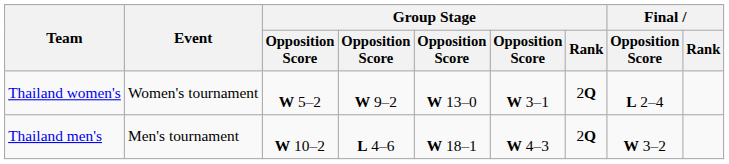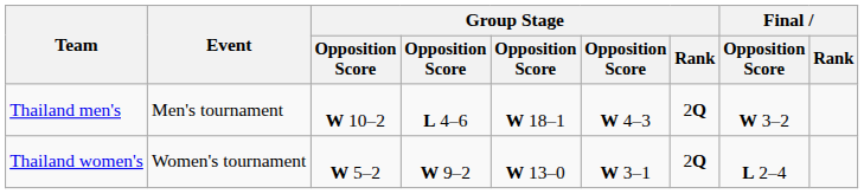 <table class="wikitable" style="font-size:90%;text-align:center;">
 <tr>
 <th rowspan=2>Team</th>
 <th rowspan=2>Event</th>
 <th colspan=5>Group Stage</th>
 <th colspan=2>Final / </th>
 </tr>
 <tr style="font-size:95%">
 <th>Opposition<br>Score</th>
 <th>Opposition<br>Score</th>
 <th>Opposition<br>Score</th>
 <th>Opposition<br>Score</th>
 <th>Rank</th>
 <th>Opposition<br>Score</th>
 <th>Rank</th>
 </tr>
 <tr align=center>
+<td align=left><a href='#'>Thailand men's</a></td>
+<td align=left>Men's tournament</td>
+<td><br><strong>W</strong> 10–2</td>
+<td><br><strong>L</strong> 4–6</td>
+<td><br><strong>W</strong> 18–1</td>
+<td><br><strong>W</strong> 4–3</td>
+<td>2<strong>Q</strong></td>
+<td><br><strong>W</strong> 3–2</td>
+<td></td>
+</tr>
+<tr align=center>
 <td align=left><a href='#'>Thailand women's</a></td>
 <td align=left>Women's tournament</td>
 <td><br><strong>W</strong> 5–2</td>
 <td><br><strong>W</strong> 9–2</td>
 <td><br><strong>W</strong> 13–0</td>
 <td><br><strong>W</strong> 3–1</td>
 <td>2<strong>Q</strong></td>
 <td><br><strong>L</strong> 2–4</td>
 <td></td>
 </tr>
-<tr align=center>
-<td align=left><a href='#'>Thailand men's</a></td>
-<td align=left>Men's tournament</td>
-<td><br><strong>W</strong> 10–2</td>
-<td><br><strong>L</strong> 4–6</td>
-<td><br><strong>W</strong> 18–1</td>
-<td><br><strong>W</strong> 4–3</td>
-<td>2<strong>Q</strong></td>
-<td><br><strong>W</strong> 3–2</td>
-<td></td>
-</tr>
 </table>
